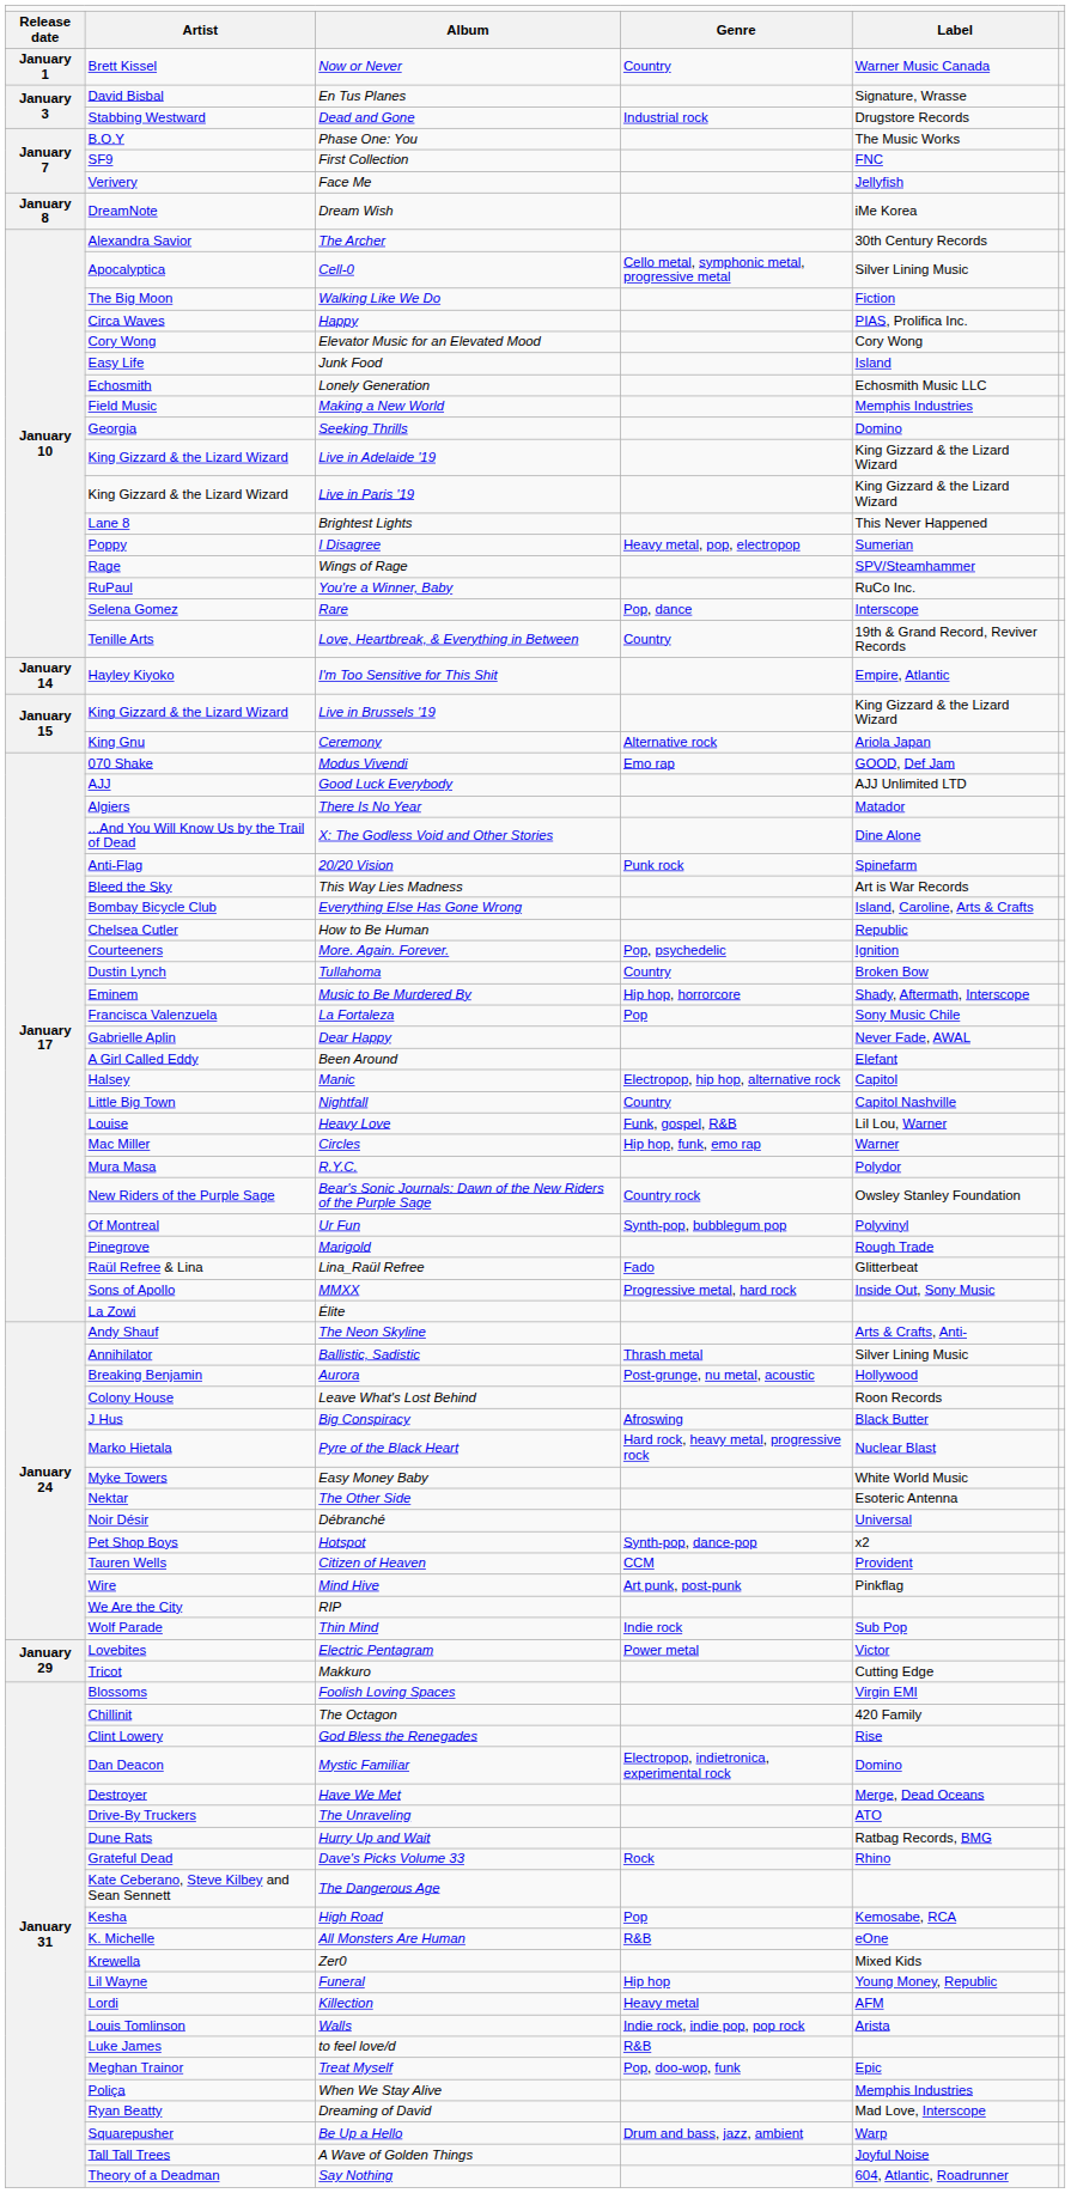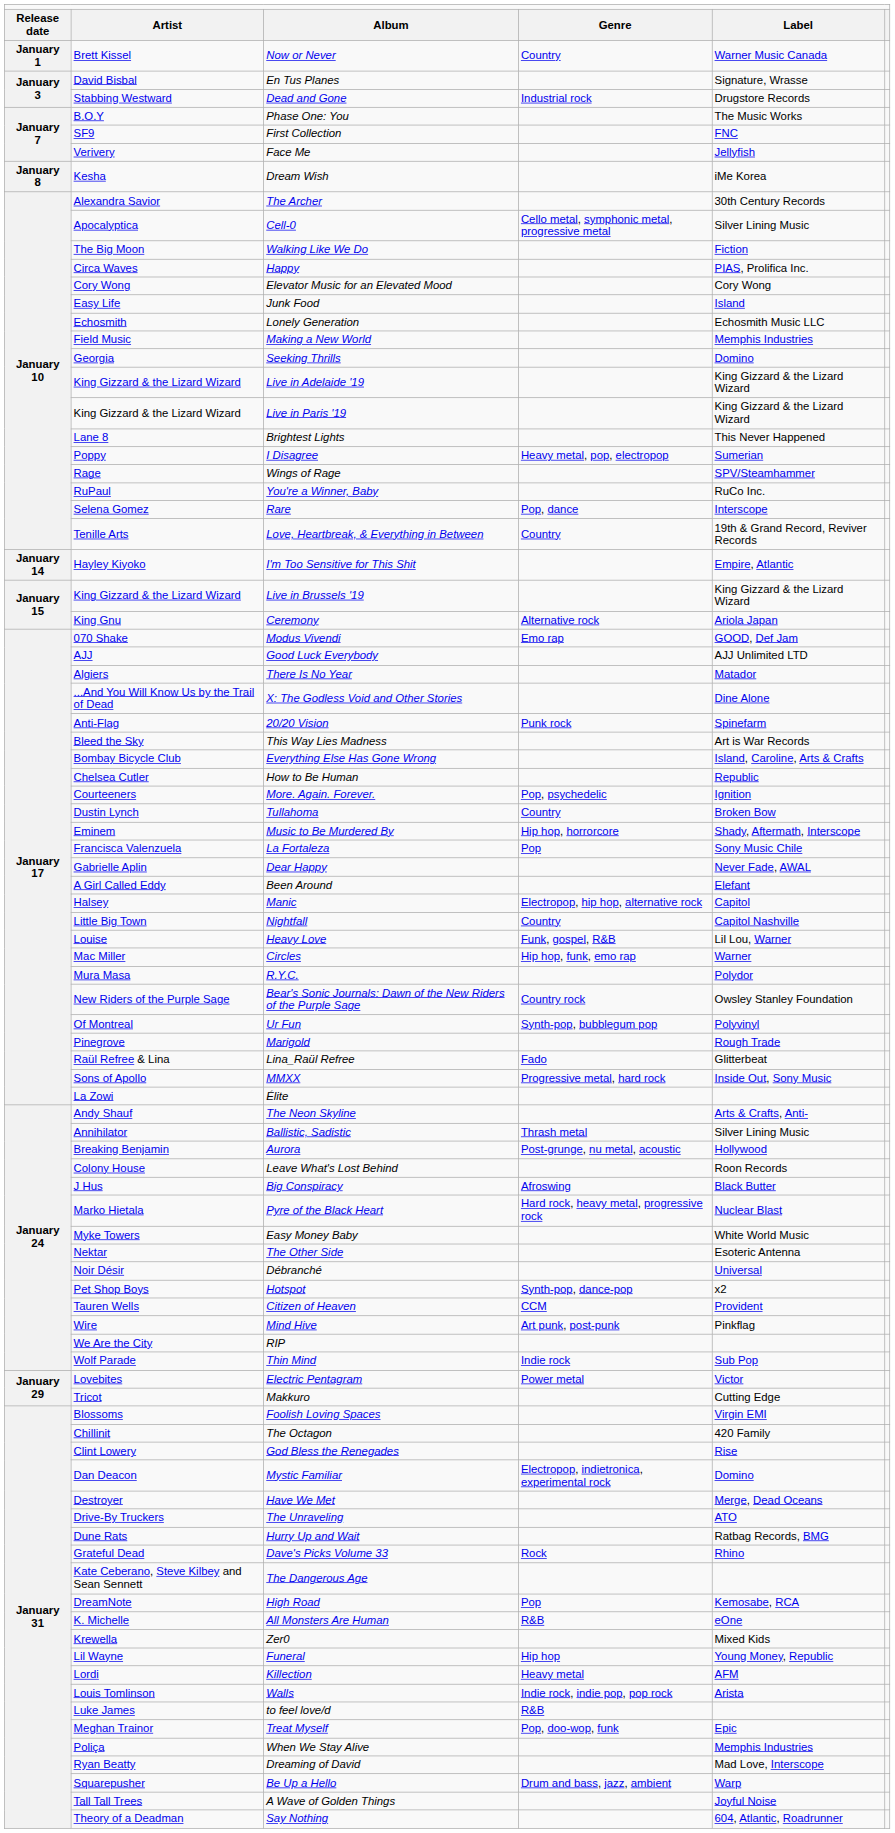 <table class="wikitable plainrowheaders">
 <tr>
 <td colspan="6" style="text-align:center;"></td>
 </tr>
 <tr>
 <th scope="col">Release date</th>
 <th scope="col">Artist</th>
 <th scope="col">Album</th>
 <th scope="col">Genre</th>
 <th scope="col">Label</th>
 <th scope="col"></th>
 </tr>
 <tr>
 <th scope="row" style="text-align:center;">January<br>1</th>
 <td><a href='#'>Brett Kissel</a></td>
 <td><em><a href='#'>Now or Never</a></em></td>
 <td><a href='#'>Country</a></td>
 <td><a href='#'>Warner Music Canada</a></td>
 <td></td>
 </tr>
 <tr>
 <th scope="row" rowspan="2" style="text-align:center;">January<br>3</th>
 <td><a href='#'>David Bisbal</a></td>
 <td><em>En Tus Planes</em></td>
 <td></td>
 <td>Signature, Wrasse</td>
 <td></td>
 </tr>
 <tr>
 <td><a href='#'>Stabbing Westward</a></td>
 <td><em><a href='#'>Dead and Gone</a></em></td>
 <td><a href='#'>Industrial rock</a></td>
 <td>Drugstore Records</td>
 <td></td>
 </tr>
 <tr>
 <th scope="row" rowspan="3" style="text-align:center;">January<br>7</th>
 <td><a href='#'>B.O.Y</a></td>
 <td><em>Phase One: You</em></td>
 <td></td>
 <td>The Music Works</td>
 <td></td>
 </tr>
 <tr>
 <td><a href='#'>SF9</a></td>
 <td><em>First Collection</em></td>
 <td></td>
 <td><a href='#'>FNC</a></td>
 <td></td>
 </tr>
 <tr>
 <td><a href='#'>Verivery</a></td>
 <td><em>Face Me</em></td>
 <td></td>
 <td><a href='#'>Jellyfish</a></td>
 <td></td>
 </tr>
 <tr>
 <th scope="row" style="text-align:center;">January<br>8</th>
-<td><a href='#'>DreamNote</a></td>
+<td><a href='#'>Kesha</a></td>
 <td><em>Dream Wish</em></td>
 <td></td>
 <td>iMe Korea</td>
 <td></td>
 </tr>
 <tr>
 <th scope="row" rowspan="17" style="text-align:center;">January<br>10</th>
 <td><a href='#'>Alexandra Savior</a></td>
 <td><em><a href='#'>The Archer</a></em></td>
 <td></td>
 <td>30th Century Records</td>
 <td></td>
 </tr>
 <tr>
 <td><a href='#'>Apocalyptica</a></td>
 <td><em><a href='#'>Cell-0</a></em></td>
 <td><a href='#'>Cello metal</a>, <a href='#'>symphonic metal</a>, <a href='#'>progressive metal</a></td>
 <td>Silver Lining Music</td>
 <td></td>
 </tr>
 <tr>
 <td><a href='#'>The Big Moon</a></td>
 <td><em><a href='#'>Walking Like We Do</a></em></td>
 <td></td>
 <td><a href='#'>Fiction</a></td>
 <td></td>
 </tr>
 <tr>
 <td><a href='#'>Circa Waves</a></td>
 <td><em><a href='#'>Happy</a></em></td>
 <td></td>
 <td><a href='#'>PIAS</a>, Prolifica Inc.</td>
 <td></td>
 </tr>
 <tr>
 <td><a href='#'>Cory Wong</a></td>
 <td><em>Elevator Music for an Elevated Mood</em></td>
 <td></td>
 <td>Cory Wong</td>
 <td></td>
 </tr>
 <tr>
 <td><a href='#'>Easy Life</a></td>
 <td><em>Junk Food</em></td>
 <td></td>
 <td><a href='#'>Island</a></td>
 <td></td>
 </tr>
 <tr>
 <td><a href='#'>Echosmith</a></td>
 <td><em>Lonely Generation</em></td>
 <td></td>
 <td>Echosmith Music LLC</td>
 <td></td>
 </tr>
 <tr>
 <td><a href='#'>Field Music</a></td>
 <td><em><a href='#'>Making a New World</a></em></td>
 <td></td>
 <td><a href='#'>Memphis Industries</a></td>
 <td></td>
 </tr>
 <tr>
 <td><a href='#'>Georgia</a></td>
 <td><em><a href='#'>Seeking Thrills</a></em></td>
 <td></td>
 <td><a href='#'>Domino</a></td>
 <td></td>
 </tr>
 <tr>
 <td><a href='#'>King Gizzard & the Lizard Wizard</a></td>
 <td><em><a href='#'>Live in Adelaide '19</a></em></td>
 <td></td>
 <td>King Gizzard & the Lizard Wizard</td>
 <td></td>
 </tr>
 <tr>
 <td>King Gizzard & the Lizard Wizard</td>
 <td><em><a href='#'>Live in Paris '19</a></em></td>
 <td></td>
 <td>King Gizzard & the Lizard Wizard</td>
 <td></td>
 </tr>
 <tr>
 <td><a href='#'>Lane 8</a></td>
 <td><em>Brightest Lights</em></td>
 <td></td>
 <td>This Never Happened</td>
 <td></td>
 </tr>
 <tr>
 <td><a href='#'>Poppy</a></td>
 <td><em><a href='#'>I Disagree</a></em></td>
 <td><a href='#'>Heavy metal</a>, <a href='#'>pop</a>, <a href='#'>electropop</a></td>
 <td><a href='#'>Sumerian</a></td>
 <td></td>
 </tr>
 <tr>
 <td><a href='#'>Rage</a></td>
 <td><em>Wings of Rage</em></td>
 <td></td>
 <td><a href='#'>SPV/Steamhammer</a></td>
 <td></td>
 </tr>
 <tr>
 <td><a href='#'>RuPaul</a></td>
 <td><em><a href='#'>You're a Winner, Baby</a></em></td>
 <td></td>
 <td>RuCo Inc.</td>
 <td></td>
 </tr>
 <tr>
 <td><a href='#'>Selena Gomez</a></td>
 <td><em><a href='#'>Rare</a></em></td>
 <td><a href='#'>Pop</a>, <a href='#'>dance</a></td>
 <td><a href='#'>Interscope</a></td>
 <td></td>
 </tr>
 <tr>
 <td><a href='#'>Tenille Arts</a></td>
 <td><em><a href='#'>Love, Heartbreak, & Everything in Between</a></em></td>
 <td><a href='#'>Country</a></td>
 <td>19th & Grand Record, Reviver Records</td>
 <td></td>
 </tr>
 <tr>
 <th scope="row" style="text-align:center;">January<br>14</th>
 <td><a href='#'>Hayley Kiyoko</a></td>
 <td><em><a href='#'>I'm Too Sensitive for This Shit</a></em></td>
 <td></td>
 <td><a href='#'>Empire</a>, <a href='#'>Atlantic</a></td>
 <td></td>
 </tr>
 <tr>
 <th scope="row" rowspan="2" style="text-align:center;">January<br>15</th>
 <td><a href='#'>King Gizzard & the Lizard Wizard</a></td>
 <td><em><a href='#'>Live in Brussels '19</a></em></td>
 <td></td>
 <td>King Gizzard & the Lizard Wizard</td>
 <td></td>
 </tr>
 <tr>
 <td><a href='#'>King Gnu</a></td>
 <td><em><a href='#'>Ceremony</a></em></td>
 <td><a href='#'>Alternative rock</a></td>
 <td><a href='#'>Ariola Japan</a></td>
 <td></td>
 </tr>
 <tr>
 <th scope="row" rowspan="25" style="text-align:center;">January<br>17</th>
 <td><a href='#'>070 Shake</a></td>
 <td><em><a href='#'>Modus Vivendi</a></em></td>
 <td><a href='#'>Emo rap</a></td>
 <td><a href='#'>GOOD</a>, <a href='#'>Def Jam</a></td>
 <td></td>
 </tr>
 <tr>
 <td><a href='#'>AJJ</a></td>
 <td><em><a href='#'>Good Luck Everybody</a></em></td>
 <td></td>
 <td>AJJ Unlimited LTD</td>
 <td></td>
 </tr>
 <tr>
 <td><a href='#'>Algiers</a></td>
 <td><em><a href='#'>There Is No Year</a></em></td>
 <td></td>
 <td><a href='#'>Matador</a></td>
 <td></td>
 </tr>
 <tr>
 <td><a href='#'>...And You Will Know Us by the Trail of Dead</a></td>
 <td><em><a href='#'>X: The Godless Void and Other Stories</a></em></td>
 <td></td>
 <td><a href='#'>Dine Alone</a></td>
 <td></td>
 </tr>
 <tr>
 <td><a href='#'>Anti-Flag</a></td>
 <td><em><a href='#'>20/20 Vision</a></em></td>
 <td><a href='#'>Punk rock</a></td>
 <td><a href='#'>Spinefarm</a></td>
 <td></td>
 </tr>
 <tr>
 <td><a href='#'>Bleed the Sky</a></td>
 <td><em>This Way Lies Madness</em></td>
 <td></td>
 <td>Art is War Records</td>
 <td></td>
 </tr>
 <tr>
 <td><a href='#'>Bombay Bicycle Club</a></td>
 <td><em><a href='#'>Everything Else Has Gone Wrong</a></em></td>
 <td></td>
 <td><a href='#'>Island</a>, <a href='#'>Caroline</a>, <a href='#'>Arts & Crafts</a></td>
 <td></td>
 </tr>
 <tr>
 <td><a href='#'>Chelsea Cutler</a></td>
 <td><em>How to Be Human</em></td>
 <td></td>
 <td><a href='#'>Republic</a></td>
 <td></td>
 </tr>
 <tr>
 <td><a href='#'>Courteeners</a></td>
 <td><em><a href='#'>More. Again. Forever.</a></em></td>
 <td><a href='#'>Pop</a>, <a href='#'>psychedelic</a></td>
 <td><a href='#'>Ignition</a></td>
 <td></td>
 </tr>
 <tr>
 <td><a href='#'>Dustin Lynch</a></td>
 <td><em><a href='#'>Tullahoma</a></em></td>
 <td><a href='#'>Country</a></td>
 <td><a href='#'>Broken Bow</a></td>
 <td></td>
 </tr>
 <tr>
 <td><a href='#'>Eminem</a></td>
 <td><em><a href='#'>Music to Be Murdered By</a></em></td>
 <td><a href='#'>Hip hop</a>, <a href='#'>horrorcore</a></td>
 <td><a href='#'>Shady</a>, <a href='#'>Aftermath</a>, <a href='#'>Interscope</a></td>
 <td></td>
 </tr>
 <tr>
 <td><a href='#'>Francisca Valenzuela</a></td>
 <td><em><a href='#'>La Fortaleza</a></em></td>
 <td><a href='#'>Pop</a></td>
 <td><a href='#'>Sony Music Chile</a></td>
 <td></td>
 </tr>
 <tr>
 <td><a href='#'>Gabrielle Aplin</a></td>
 <td><em><a href='#'>Dear Happy</a></em></td>
 <td></td>
 <td><a href='#'>Never Fade</a>, <a href='#'>AWAL</a></td>
 <td></td>
 </tr>
 <tr>
 <td><a href='#'>A Girl Called Eddy</a></td>
 <td><em>Been Around</em></td>
 <td></td>
 <td><a href='#'>Elefant</a></td>
 <td></td>
 </tr>
 <tr>
 <td><a href='#'>Halsey</a></td>
 <td><em><a href='#'>Manic</a></em></td>
 <td><a href='#'>Electropop</a>, <a href='#'>hip hop</a>, <a href='#'>alternative rock</a></td>
 <td><a href='#'>Capitol</a></td>
 <td></td>
 </tr>
 <tr>
 <td><a href='#'>Little Big Town</a></td>
 <td><em><a href='#'>Nightfall</a></em></td>
 <td><a href='#'>Country</a></td>
 <td><a href='#'>Capitol Nashville</a></td>
 <td></td>
 </tr>
 <tr>
 <td><a href='#'>Louise</a></td>
 <td><em><a href='#'>Heavy Love</a></em></td>
 <td><a href='#'>Funk</a>, <a href='#'>gospel</a>, <a href='#'>R&B</a></td>
 <td>Lil Lou, <a href='#'>Warner</a></td>
 <td></td>
 </tr>
 <tr>
 <td><a href='#'>Mac Miller</a></td>
 <td><em><a href='#'>Circles</a></em></td>
 <td><a href='#'>Hip hop</a>, <a href='#'>funk</a>, <a href='#'>emo rap</a></td>
 <td><a href='#'>Warner</a></td>
 <td></td>
 </tr>
 <tr>
 <td><a href='#'>Mura Masa</a></td>
 <td><em><a href='#'>R.Y.C.</a></em></td>
 <td></td>
 <td><a href='#'>Polydor</a></td>
 <td></td>
 </tr>
 <tr>
 <td><a href='#'>New Riders of the Purple Sage</a></td>
 <td><em><a href='#'>Bear's Sonic Journals: Dawn of the New Riders of the Purple Sage</a></em></td>
 <td><a href='#'>Country rock</a></td>
 <td>Owsley Stanley Foundation</td>
 <td></td>
 </tr>
 <tr>
 <td><a href='#'>Of Montreal</a></td>
 <td><em><a href='#'>Ur Fun</a></em></td>
 <td><a href='#'>Synth-pop</a>, <a href='#'>bubblegum pop</a></td>
 <td><a href='#'>Polyvinyl</a></td>
 <td></td>
 </tr>
 <tr>
 <td><a href='#'>Pinegrove</a></td>
 <td><em><a href='#'>Marigold</a></em></td>
 <td></td>
 <td><a href='#'>Rough Trade</a></td>
 <td></td>
 </tr>
 <tr>
 <td><a href='#'>Raül Refree</a> & Lina</td>
 <td><em>Lina_Raül Refree</em></td>
 <td><a href='#'>Fado</a></td>
 <td>Glitterbeat</td>
 <td></td>
 </tr>
 <tr>
 <td><a href='#'>Sons of Apollo</a></td>
 <td><em><a href='#'>MMXX</a></em></td>
 <td><a href='#'>Progressive metal</a>, <a href='#'>hard rock</a></td>
 <td><a href='#'>Inside Out</a>, <a href='#'>Sony Music</a></td>
 <td></td>
 </tr>
 <tr>
 <td><a href='#'>La Zowi</a></td>
 <td><em>Élite</em></td>
 <td></td>
 <td></td>
 <td></td>
 </tr>
 <tr>
 <th scope="row" rowspan="14" style="text-align:center;">January<br>24</th>
 <td><a href='#'>Andy Shauf</a></td>
 <td><em><a href='#'>The Neon Skyline</a></em></td>
 <td></td>
 <td><a href='#'>Arts & Crafts</a>, <a href='#'>Anti-</a></td>
 <td></td>
 </tr>
 <tr>
 <td><a href='#'>Annihilator</a></td>
 <td><em><a href='#'>Ballistic, Sadistic</a></em></td>
 <td><a href='#'>Thrash metal</a></td>
 <td>Silver Lining Music</td>
 <td></td>
 </tr>
 <tr>
 <td><a href='#'>Breaking Benjamin</a></td>
 <td><em><a href='#'>Aurora</a></em></td>
 <td><a href='#'>Post-grunge</a>, <a href='#'>nu metal</a>, <a href='#'>acoustic</a></td>
 <td><a href='#'>Hollywood</a></td>
 <td></td>
 </tr>
 <tr>
 <td><a href='#'>Colony House</a></td>
 <td><em>Leave What's Lost Behind</em></td>
 <td></td>
 <td>Roon Records</td>
 <td></td>
 </tr>
 <tr>
 <td><a href='#'>J Hus</a></td>
 <td><em><a href='#'>Big Conspiracy</a></em></td>
 <td><a href='#'>Afroswing</a></td>
 <td><a href='#'>Black Butter</a></td>
 <td></td>
 </tr>
 <tr>
 <td><a href='#'>Marko Hietala</a></td>
 <td><em><a href='#'>Pyre of the Black Heart</a></em></td>
 <td><a href='#'>Hard rock</a>, <a href='#'>heavy metal</a>, <a href='#'>progressive rock</a></td>
 <td><a href='#'>Nuclear Blast</a></td>
 <td></td>
 </tr>
 <tr>
 <td><a href='#'>Myke Towers</a></td>
 <td><em>Easy Money Baby</em></td>
 <td></td>
 <td>White World Music</td>
 <td></td>
 </tr>
 <tr>
 <td><a href='#'>Nektar</a></td>
 <td><em><a href='#'>The Other Side</a></em></td>
 <td></td>
 <td>Esoteric Antenna</td>
 <td></td>
 </tr>
 <tr>
 <td><a href='#'>Noir Désir</a></td>
 <td><em>Débranché</em></td>
 <td></td>
 <td><a href='#'>Universal</a></td>
 <td></td>
 </tr>
 <tr>
 <td><a href='#'>Pet Shop Boys</a></td>
 <td><em><a href='#'>Hotspot</a></em></td>
 <td><a href='#'>Synth-pop</a>, <a href='#'>dance-pop</a></td>
 <td>x2</td>
 <td></td>
 </tr>
 <tr>
 <td><a href='#'>Tauren Wells</a></td>
 <td><em><a href='#'>Citizen of Heaven</a></em></td>
 <td><a href='#'>CCM</a></td>
 <td><a href='#'>Provident</a></td>
 <td></td>
 </tr>
 <tr>
 <td><a href='#'>Wire</a></td>
 <td><em><a href='#'>Mind Hive</a></em></td>
 <td><a href='#'>Art punk</a>, <a href='#'>post-punk</a></td>
 <td>Pinkflag</td>
 <td></td>
 </tr>
 <tr>
 <td><a href='#'>We Are the City</a></td>
 <td><em>RIP</em></td>
 <td></td>
 <td></td>
 <td></td>
 </tr>
 <tr>
 <td><a href='#'>Wolf Parade</a></td>
 <td><em><a href='#'>Thin Mind</a></em></td>
 <td><a href='#'>Indie rock</a></td>
 <td><a href='#'>Sub Pop</a></td>
 <td></td>
 </tr>
 <tr>
 <th scope="row" rowspan="2" style="text-align:center;">January<br>29</th>
 <td><a href='#'>Lovebites</a></td>
 <td><em><a href='#'>Electric Pentagram</a></em></td>
 <td><a href='#'>Power metal</a></td>
 <td><a href='#'>Victor</a></td>
 <td></td>
 </tr>
 <tr>
 <td><a href='#'>Tricot</a></td>
 <td><em>Makkuro</em></td>
 <td></td>
 <td>Cutting Edge</td>
 <td></td>
 </tr>
 <tr>
 <th scope="row" rowspan="22" style="text-align:center;">January<br>31</th>
 <td><a href='#'>Blossoms</a></td>
 <td><em><a href='#'>Foolish Loving Spaces</a></em></td>
 <td></td>
 <td><a href='#'>Virgin EMI</a></td>
 <td></td>
 </tr>
 <tr>
 <td><a href='#'>Chillinit</a></td>
 <td><em>The Octagon</em></td>
 <td></td>
 <td>420 Family</td>
 <td></td>
 </tr>
 <tr>
 <td><a href='#'>Clint Lowery</a></td>
 <td><em><a href='#'>God Bless the Renegades</a></em></td>
 <td></td>
 <td><a href='#'>Rise</a></td>
 <td></td>
 </tr>
 <tr>
 <td><a href='#'>Dan Deacon</a></td>
 <td><em><a href='#'>Mystic Familiar</a></em></td>
 <td><a href='#'>Electropop</a>, <a href='#'>indietronica</a>, <a href='#'>experimental rock</a></td>
 <td><a href='#'>Domino</a></td>
 <td></td>
 </tr>
 <tr>
 <td><a href='#'>Destroyer</a></td>
 <td><em><a href='#'>Have We Met</a></em></td>
 <td></td>
 <td><a href='#'>Merge</a>, <a href='#'>Dead Oceans</a></td>
 <td></td>
 </tr>
 <tr>
 <td><a href='#'>Drive-By Truckers</a></td>
 <td><em><a href='#'>The Unraveling</a></em></td>
 <td></td>
 <td><a href='#'>ATO</a></td>
 <td></td>
 </tr>
 <tr>
 <td><a href='#'>Dune Rats</a></td>
 <td><em><a href='#'>Hurry Up and Wait</a></em></td>
 <td></td>
 <td>Ratbag Records, <a href='#'>BMG</a></td>
 <td></td>
 </tr>
 <tr>
 <td><a href='#'>Grateful Dead</a></td>
 <td><em><a href='#'>Dave's Picks Volume 33</a></em></td>
 <td><a href='#'>Rock</a></td>
 <td><a href='#'>Rhino</a></td>
 <td></td>
 </tr>
 <tr>
 <td><a href='#'>Kate Ceberano</a>, <a href='#'>Steve Kilbey</a> and Sean Sennett</td>
 <td><em><a href='#'>The Dangerous Age</a></em></td>
 <td></td>
 <td></td>
 <td></td>
 </tr>
 <tr>
-<td><a href='#'>Kesha</a></td>
+<td><a href='#'>DreamNote</a></td>
 <td><em><a href='#'>High Road</a></em></td>
 <td><a href='#'>Pop</a></td>
 <td><a href='#'>Kemosabe</a>, <a href='#'>RCA</a></td>
 <td></td>
 </tr>
 <tr>
 <td><a href='#'>K. Michelle</a></td>
 <td><em><a href='#'>All Monsters Are Human</a></em></td>
 <td><a href='#'>R&B</a></td>
 <td><a href='#'>eOne</a></td>
 <td></td>
 </tr>
 <tr>
 <td><a href='#'>Krewella</a></td>
 <td><em>Zer0</em></td>
 <td></td>
 <td>Mixed Kids</td>
 <td></td>
 </tr>
 <tr>
 <td><a href='#'>Lil Wayne</a></td>
 <td><em><a href='#'>Funeral</a></em></td>
 <td><a href='#'>Hip hop</a></td>
 <td><a href='#'>Young Money</a>, <a href='#'>Republic</a></td>
 <td></td>
 </tr>
 <tr>
 <td><a href='#'>Lordi</a></td>
 <td><em><a href='#'>Killection</a></em></td>
 <td><a href='#'>Heavy metal</a></td>
 <td><a href='#'>AFM</a></td>
 <td></td>
 </tr>
 <tr>
 <td><a href='#'>Louis Tomlinson</a></td>
 <td><em><a href='#'>Walls</a></em></td>
 <td><a href='#'>Indie rock</a>, <a href='#'>indie pop</a>, <a href='#'>pop rock</a></td>
 <td><a href='#'>Arista</a></td>
 <td></td>
 </tr>
 <tr>
 <td><a href='#'>Luke James</a></td>
 <td><em>to feel love/d</em></td>
 <td><a href='#'>R&B</a></td>
 <td></td>
 <td></td>
 </tr>
 <tr>
 <td><a href='#'>Meghan Trainor</a></td>
 <td><em><a href='#'>Treat Myself</a></em></td>
 <td><a href='#'>Pop</a>, <a href='#'>doo-wop</a>, <a href='#'>funk</a></td>
 <td><a href='#'>Epic</a></td>
 <td></td>
 </tr>
 <tr>
 <td><a href='#'>Poliça</a></td>
 <td><em>When We Stay Alive</em></td>
 <td></td>
 <td><a href='#'>Memphis Industries</a></td>
 <td></td>
 </tr>
 <tr>
 <td><a href='#'>Ryan Beatty</a></td>
 <td><em>Dreaming of David</em></td>
 <td></td>
 <td>Mad Love, <a href='#'>Interscope</a></td>
 <td></td>
 </tr>
 <tr>
 <td><a href='#'>Squarepusher</a></td>
 <td><em><a href='#'>Be Up a Hello</a></em></td>
 <td><a href='#'>Drum and bass</a>, <a href='#'>jazz</a>, <a href='#'>ambient</a></td>
 <td><a href='#'>Warp</a></td>
 <td></td>
 </tr>
 <tr>
 <td><a href='#'>Tall Tall Trees</a></td>
 <td><em>A Wave of Golden Things</em></td>
 <td></td>
 <td><a href='#'>Joyful Noise</a></td>
 <td></td>
 </tr>
 <tr>
 <td><a href='#'>Theory of a Deadman</a></td>
 <td><em><a href='#'>Say Nothing</a></em></td>
 <td></td>
 <td><a href='#'>604</a>, <a href='#'>Atlantic</a>, <a href='#'>Roadrunner</a></td>
 <td></td>
 </tr>
 </table>
